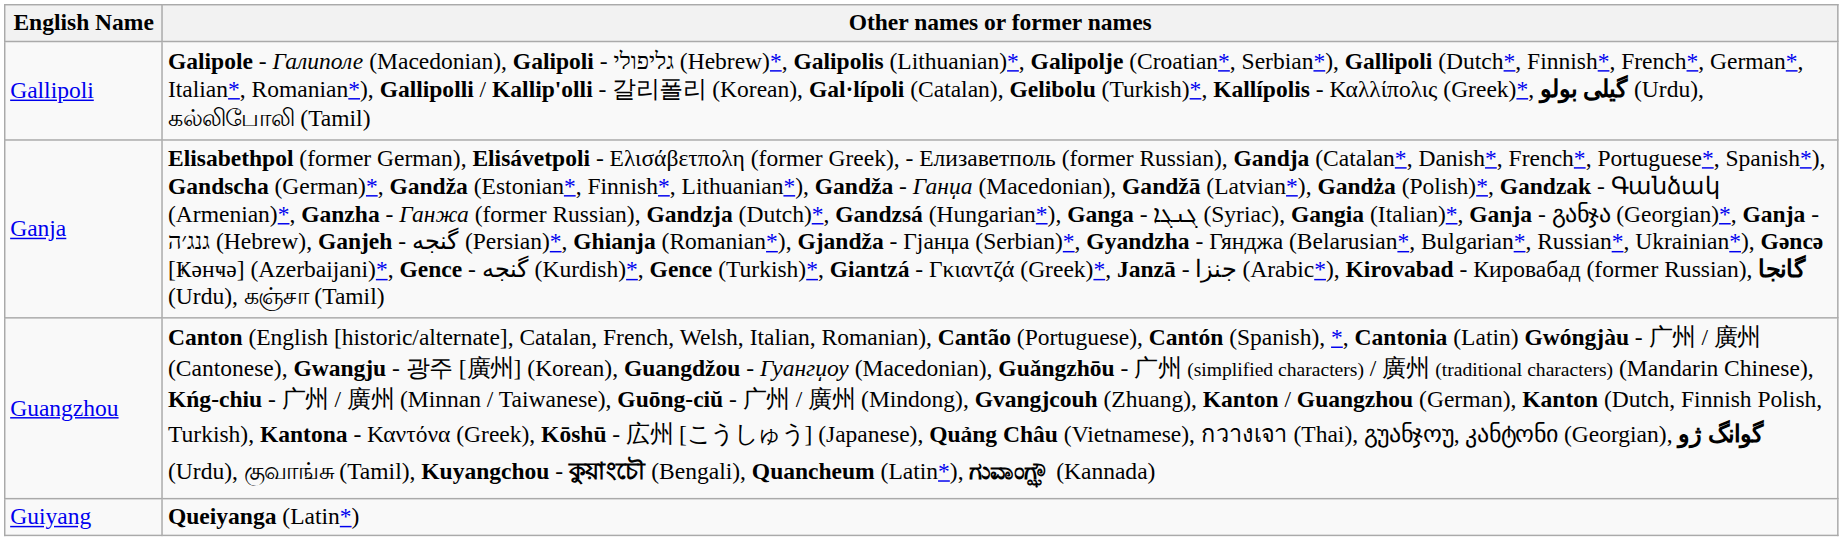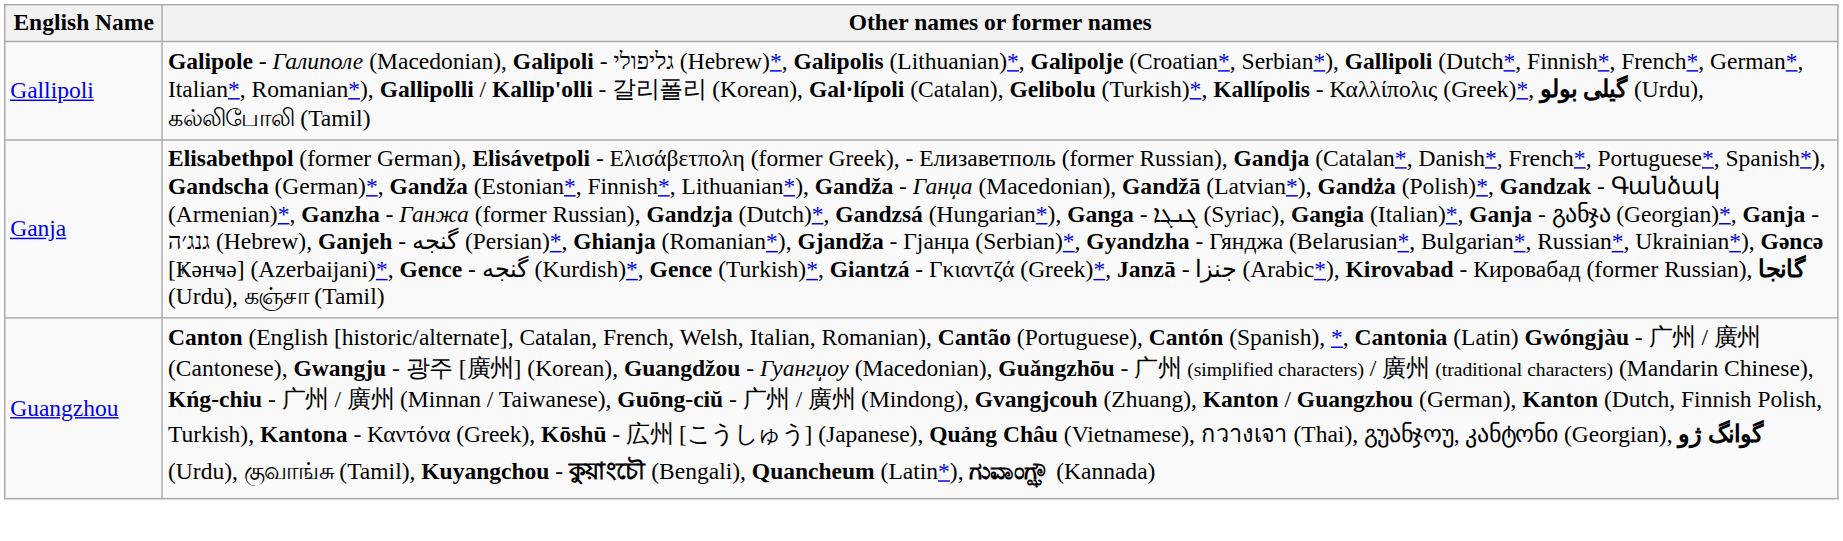 <table class="wikitable">
 <tr>
 <th style="width:100px;">English Name</th>
 <th>Other names or former names</th>
 </tr>
 <tr>
 <td> <a href='#'>Gallipoli</a></td>
 <td><strong>Galipole</strong> - <em>Галиполе</em> (Macedonian), <strong>Galipoli</strong> - גליפולי (Hebrew)<a href='#'>*</a>, <strong>Galipolis</strong> (Lithuanian)<a href='#'>*</a>, <strong>Galipolje</strong> (Croatian<a href='#'>*</a>, Serbian<a href='#'>*</a>), <strong>Gallipoli</strong> (Dutch<a href='#'>*</a>, Finnish<a href='#'>*</a>, French<a href='#'>*</a>, German<a href='#'>*</a>, Italian<a href='#'>*</a>, Romanian<a href='#'>*</a>), <strong>Gallipolli</strong> / <strong>Kallip'olli</strong> - 갈리폴리 (Korean), <strong>Gal·lípoli</strong> (Catalan), <strong>Gelibolu</strong> (Turkish)<a href='#'>*</a>, <strong>Kallípolis</strong> - Καλλίπολις (Greek)<a href='#'>*</a>, <strong>گیلی بولو</strong> (Urdu), கல்லிபோலி (Tamil)</td>
 </tr>
 <tr>
 <td> <a href='#'>Ganja</a></td>
 <td><strong>Elisabethpol</strong> (former German), <strong>Elisávetpoli</strong> - Ελισάβετπολη (former Greek), <strong></strong> - Елизаветполь (former Russian), <strong>Gandja</strong> (Catalan<a href='#'>*</a>, Danish<a href='#'>*</a>, French<a href='#'>*</a>, Portuguese<a href='#'>*</a>, Spanish<a href='#'>*</a>), <strong>Gandscha</strong> (German)<a href='#'>*</a>, <strong>Gandža</strong> (Estonian<a href='#'>*</a>, Finnish<a href='#'>*</a>, Lithuanian<a href='#'>*</a>), <strong>Gandža</strong> - <em>Ганџа</em> (Macedonian), <strong>Gandžā</strong> (Latvian<a href='#'>*</a>),  <strong>Gandża</strong> (Polish)<a href='#'>*</a>, <strong>Gandzak</strong> - Գանձակ (Armenian)<a href='#'>*</a>, <strong>Ganzha</strong> - <em>Ганжа</em> (former Russian), <strong>Gandzja</strong> (Dutch)<a href='#'>*</a>, <strong>Gandzsá</strong> (Hungarian<a href='#'>*</a>), <strong>Ganga</strong> - ܓܢܓܐ (Syriac), <strong>Gangia</strong> (Italian)<a href='#'>*</a>, <strong>Ganja</strong> - განჯა (Georgian)<a href='#'>*</a>, <strong>Ganja</strong> - גנג׳ה (Hebrew), <strong>Ganjeh</strong> - گنجه (Persian)<a href='#'>*</a>, <strong>Ghianja</strong> (Romanian<a href='#'>*</a>), <strong>Gjandža</strong> - Гјанџа (Serbian)<a href='#'>*</a>, <strong>Gyandzha</strong> - Гянджа (Belarusian<a href='#'>*</a>, Bulgarian<a href='#'>*</a>, Russian<a href='#'>*</a>, Ukrainian<a href='#'>*</a>), <strong>Gəncə</strong> [Ҝәнҹә] (Azerbaijani)<a href='#'>*</a>, <strong>Gence</strong> - گنجه (Kurdish)<a href='#'>*</a>, <strong>Gence</strong> (Turkish)<a href='#'>*</a>, <strong>Giantzá</strong> - Γκιαντζά (Greek)<a href='#'>*</a>, <strong>Janzā</strong> - جنزا (Arabic<a href='#'>*</a>), <strong>Kirovabad</strong> - Кировабад (former Russian), <strong>گانجا</strong> (Urdu), கஞ்சா (Tamil)</td>
 </tr>
 <tr>
 <td> <a href='#'>Guangzhou</a></td>
 <td><strong>Canton</strong> (English [historic/alternate], Catalan, French, Welsh, Italian, Romanian), <strong>Cantão</strong> (Portuguese), <strong>Cantón</strong> (Spanish), <a href='#'>*</a>, <strong>Cantonia</strong> (Latin) <strong>Gwóngjàu</strong> - 广州 / 廣州 (Cantonese), <strong>Gwangju</strong> - 광주 [廣州] (Korean), <strong>Guangdžou</strong> - <em>Гуангџоу</em> (Macedonian), <strong>Guǎngzhōu</strong> - 广州 <small>(simplified characters)</small> / 廣州 <small>(traditional characters)</small> (Mandarin Chinese), <strong>Kńg-chiu</strong> - 广州 / 廣州 (Minnan / Taiwanese), <strong>Guōng-ciŭ</strong> - 广州 / 廣州 (Mindong), <strong>Gvangjcouh</strong> (Zhuang), <strong>Kanton</strong> / <strong>Guangzhou</strong> (German), <strong>Kanton</strong> (Dutch, Finnish Polish, Turkish), <strong>Kantona</strong> - Καντόνα (Greek), <strong>Kōshū</strong> - 広州 [こうしゅう] (Japanese), <strong>Quảng Châu</strong> (Vietnamese),  กวางเจา (Thai), გუანჯოუ, კანტონი (Georgian), <strong>گوانگ ژو</strong> (Urdu), குவாங்சு (Tamil), <strong>Kuyangchou</strong> - <strong>কুয়াংচৌ</strong> (Bengali), <strong>Quancheum</strong> (Latin<a href='#'>*</a>), <strong>ಗುವಾಂಗ್ಝೌ</strong> (Kannada)</td>
 </tr>
-<tr>
-<td> <a href='#'>Guiyang</a></td>
-<td><strong>Queiyanga</strong> (Latin<a href='#'>*</a>)</td>
-</tr>
 </table>
